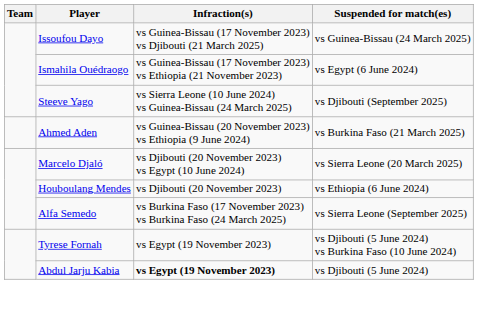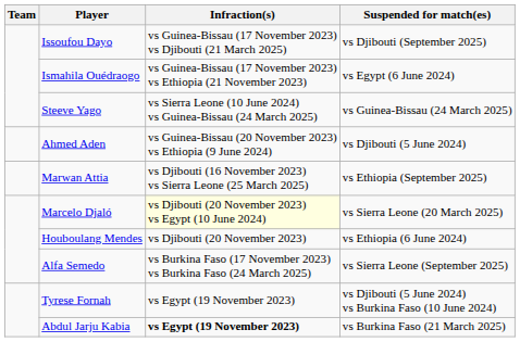 <table class="wikitable" style="font-size:90%">
 <tr>
 <th>Team</th>
 <th>Player</th>
 <th>Infraction(s)</th>
 <th>Suspended for match(es)</th>
 </tr>
 <tr>
 <td rowspan=3></td>
 <td><a href='#'>Issoufou Dayo</a></td>
 <td> vs Guinea-Bissau (17 November 2023)<br> vs Djibouti (21 March 2025)</td>
-<td>vs Guinea-Bissau (24 March 2025)</td>
+<td>vs Djibouti (September 2025)</td>
 </tr>
 <tr>
 <td><a href='#'>Ismahila Ouédraogo</a></td>
 <td> vs Guinea-Bissau (17 November 2023)<br> vs Ethiopia (21 November 2023)</td>
 <td>vs Egypt (6 June 2024)</td>
 </tr>
 <tr>
 <td><a href='#'>Steeve Yago</a></td>
 <td> vs Sierra Leone (10 June 2024)<br> vs Guinea-Bissau (24 March 2025)</td>
-<td>vs Djibouti (September 2025)</td>
+<td>vs Guinea-Bissau (24 March 2025)</td>
 </tr>
 <tr>
 <td></td>
 <td><a href='#'>Ahmed Aden</a></td>
 <td> vs Guinea-Bissau (20 November 2023)<br> vs Ethiopia (9 June 2024)</td>
-<td>vs Burkina Faso (21 March 2025)</td>
+<td>vs Djibouti (5 June 2024)</td>
+</tr>
+<tr>
+<td></td>
+<td><a href='#'>Marwan Attia</a></td>
+<td> vs Djibouti (16 November 2023)<br> vs Sierra Leone (25 March 2025)</td>
+<td>vs Ethiopia (September 2025)</td>
 </tr>
 <tr>
 <td rowspan=3></td>
 <td><a href='#'>Marcelo Djaló</a></td>
-<td> vs Djibouti (20 November 2023)<br> vs Egypt (10 June 2024)</td>
+<td style="background: lightyellow;"> vs Djibouti (20 November 2023)<br> vs Egypt (10 June 2024)</td>
 <td>vs Sierra Leone (20 March 2025)</td>
 </tr>
 <tr>
 <td><a href='#'>Houboulang Mendes</a></td>
 <td> vs Djibouti (20 November 2023)</td>
 <td>vs Ethiopia (6 June 2024)</td>
 </tr>
 <tr>
 <td><a href='#'>Alfa Semedo</a></td>
 <td> vs Burkina Faso (17 November 2023)<br> vs Burkina Faso (24 March 2025)</td>
 <td>vs Sierra Leone (September 2025)</td>
 </tr>
 <tr>
 <td rowspan=2></td>
 <td><a href='#'>Tyrese Fornah</a></td>
 <td> vs Egypt (19 November 2023)</td>
 <td>vs Djibouti (5 June 2024)<br>vs Burkina Faso (10 June 2024)</td>
 </tr>
 <tr>
 <td><a href='#'>Abdul Jarju Kabia</a></td>
 <td><strong> vs Egypt (19 November 2023)</strong></td>
-<td>vs Djibouti (5 June 2024)</td>
+<td>vs Burkina Faso (21 March 2025)</td>
 </tr>
 </table>
